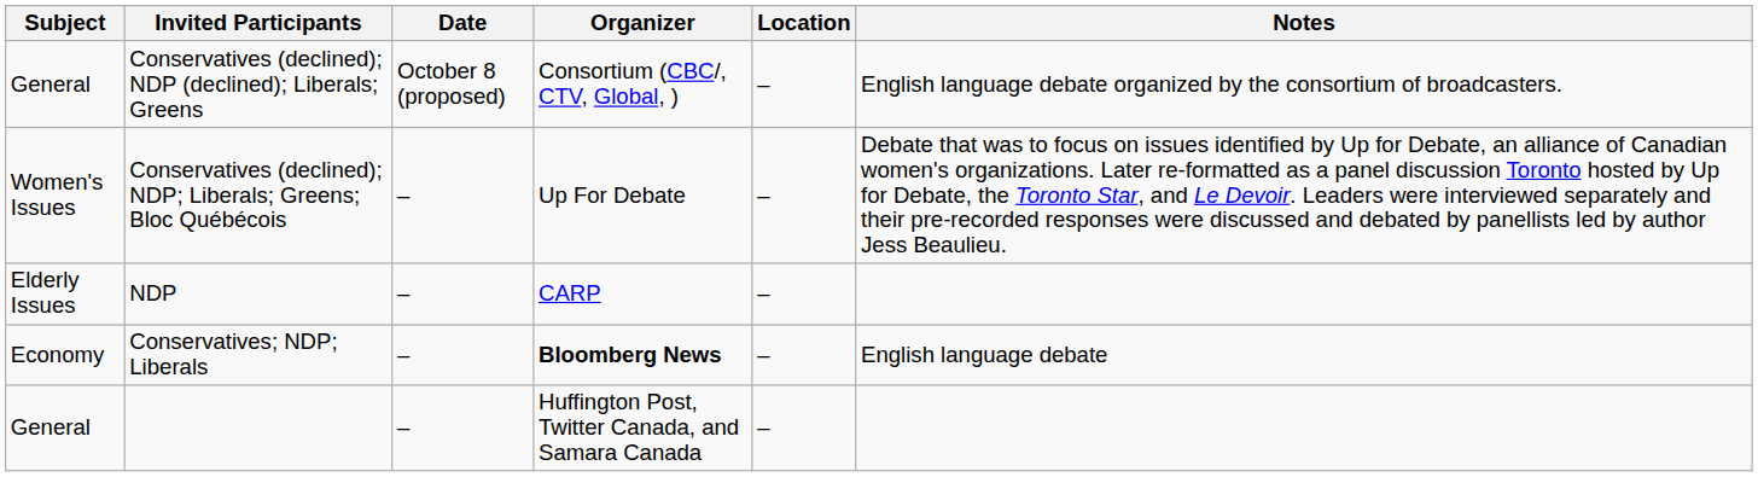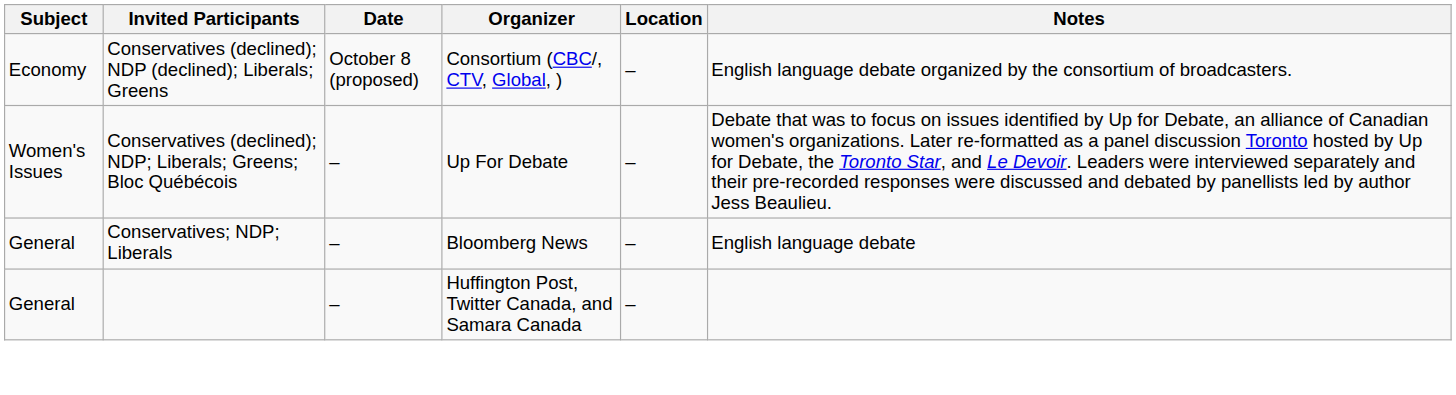 <table class="wikitable">
 <tr>
 <th>Subject</th>
 <th>Invited Participants</th>
 <th>Date</th>
 <th>Organizer</th>
 <th>Location</th>
 <th>Notes</th>
 </tr>
 <tr>
-<td>General</td>
+<td>Economy</td>
 <td>Conservatives (declined); NDP (declined); Liberals; Greens </td>
 <td>October 8 (proposed)</td>
 <td>Consortium (<a href='#'>CBC</a>/, <a href='#'>CTV</a>, <a href='#'>Global</a>, )</td>
 <td>–</td>
 <td>English language debate organized by the consortium of broadcasters.</td>
 </tr>
 <tr>
 <td>Women's Issues</td>
 <td>Conservatives (declined); NDP; Liberals; Greens; Bloc Québécois</td>
 <td>–</td>
 <td>Up For Debate</td>
 <td>–</td>
 <td>Debate that was to focus on issues identified by Up for Debate, an alliance of Canadian women's organizations. Later re-formatted as a panel discussion <a href='#'>Toronto</a> hosted by Up for Debate, the <em><a href='#'>Toronto Star</a></em>, and <em><a href='#'>Le Devoir</a></em>. Leaders were interviewed separately and their pre-recorded responses were discussed and debated by panellists led by author Jess Beaulieu.</td>
 </tr>
 <tr>
-<td>Elderly Issues</td>
-<td>NDP</td>
-<td>–</td>
-<td><a href='#'>CARP</a></td>
-<td>–</td>
-<td></td>
-</tr>
-<tr>
-<td>Economy</td>
+<td>General</td>
 <td>Conservatives; NDP; Liberals</td>
 <td>–</td>
-<td><strong>Bloomberg News</strong></td>
+<td>Bloomberg News</td>
 <td>–</td>
 <td>English language debate</td>
 </tr>
 <tr>
 <td>General</td>
 <td></td>
 <td>–</td>
 <td>Huffington Post, Twitter Canada, and Samara Canada</td>
 <td>–</td>
 <td></td>
 </tr>
 </table>
